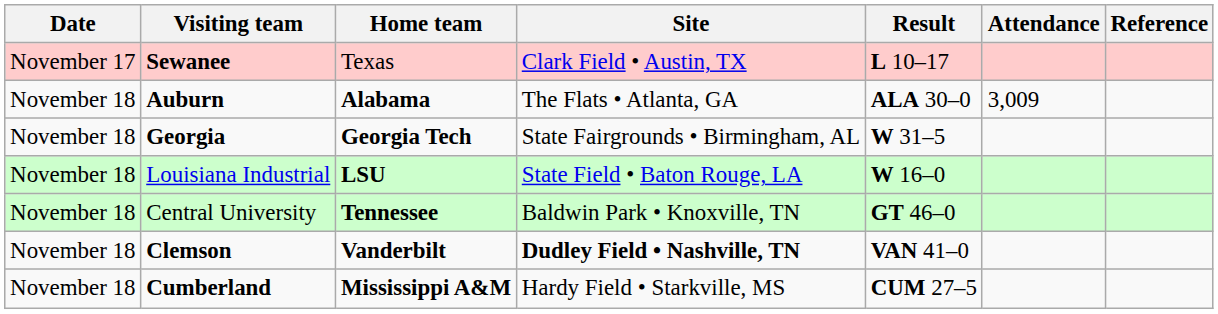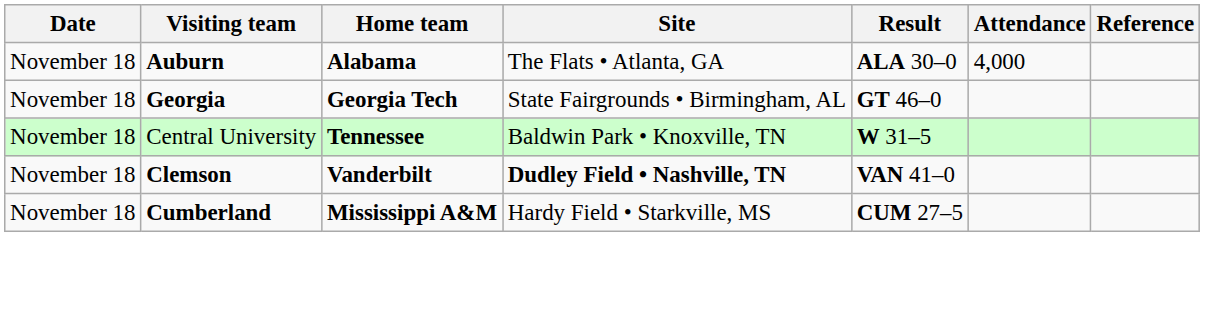 <table class="wikitable" style="font-size:95%;">
 <tr>
 <th>Date</th>
 <th>Visiting team</th>
 <th>Home team</th>
 <th>Site</th>
 <th>Result</th>
 <th>Attendance</th>
 <th class="unsortable">Reference</th>
 </tr>
-<tr bgcolor=ffcccc>
-<td>November 17</td>
-<td><strong>Sewanee</strong></td>
-<td>Texas</td>
-<td><a href='#'>Clark Field</a> • <a href='#'>Austin, TX</a></td>
-<td><strong>L</strong> 10–17</td>
-<td></td>
-<td></td>
-</tr>
 <tr bgcolor=>
 <td>November 18</td>
 <td><strong>Auburn</strong></td>
 <td><strong>Alabama</strong></td>
 <td>The Flats • Atlanta, GA</td>
 <td><strong>ALA</strong> 30–0</td>
-<td>3,009</td>
+<td>4,000</td>
 <td></td>
 </tr>
 <tr bgcolor=>
 <td>November 18</td>
 <td><strong>Georgia</strong></td>
 <td><strong>Georgia Tech</strong></td>
 <td>State Fairgrounds • Birmingham, AL</td>
-<td><strong>W</strong> 31–5</td>
-<td></td>
-<td></td>
-</tr>
-<tr bgcolor=ccffcc>
-<td>November 18</td>
-<td><a href='#'>Louisiana Industrial</a></td>
-<td><strong>LSU</strong></td>
-<td><a href='#'>State Field</a> • <a href='#'>Baton Rouge, LA</a></td>
-<td><strong>W</strong> 16–0</td>
+<td><strong>GT</strong> 46–0</td>
 <td></td>
 <td></td>
 </tr>
 <tr bgcolor=ccffcc>
 <td>November 18</td>
 <td>Central University</td>
 <td><strong>Tennessee</strong></td>
 <td>Baldwin Park • Knoxville, TN</td>
-<td><strong>GT</strong> 46–0</td>
+<td><strong>W</strong> 31–5</td>
 <td></td>
 <td></td>
 </tr>
 <tr bgcolor=>
 <td>November 18</td>
 <td><strong>Clemson</strong></td>
 <td><strong>Vanderbilt</strong></td>
 <td><strong>Dudley Field • Nashville, TN</strong></td>
 <td><strong>VAN</strong> 41–0</td>
 <td></td>
 <td></td>
 </tr>
 <tr bgcolor=>
 <td>November 18</td>
 <td><strong>Cumberland</strong></td>
 <td><strong>Mississippi A&M</strong></td>
 <td>Hardy Field • Starkville, MS</td>
 <td><strong>CUM</strong> 27–5</td>
 <td></td>
 <td></td>
 </tr>
 </table>
